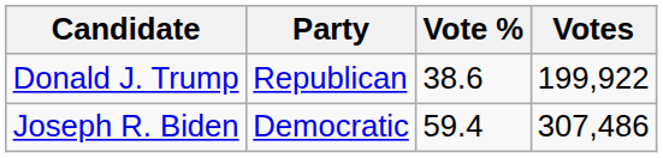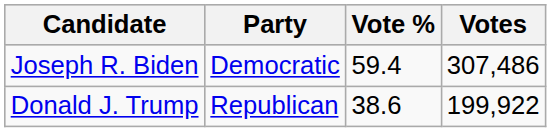 <table class="wikitable">
 <tr>
 <th>Candidate</th>
 <th>Party</th>
 <th>Vote %</th>
 <th>Votes</th>
 </tr>
 <tr>
+<td><a href='#'>Joseph R. Biden</a></td>
+<td><a href='#'>Democratic</a></td>
+<td>59.4</td>
+<td>307,486</td>
+</tr>
+<tr>
 <td><a href='#'>Donald J. Trump</a></td>
 <td><a href='#'>Republican</a></td>
 <td>38.6</td>
 <td>199,922</td>
 </tr>
-<tr>
-<td><a href='#'>Joseph R. Biden</a></td>
-<td><a href='#'>Democratic</a></td>
-<td>59.4</td>
-<td>307,486</td>
-</tr>
 </table>
